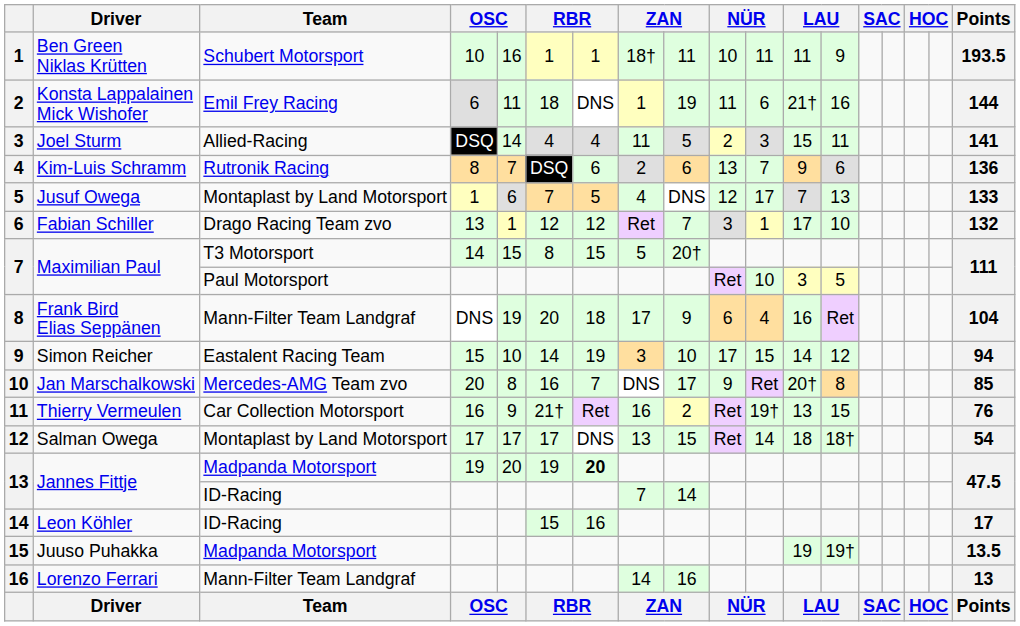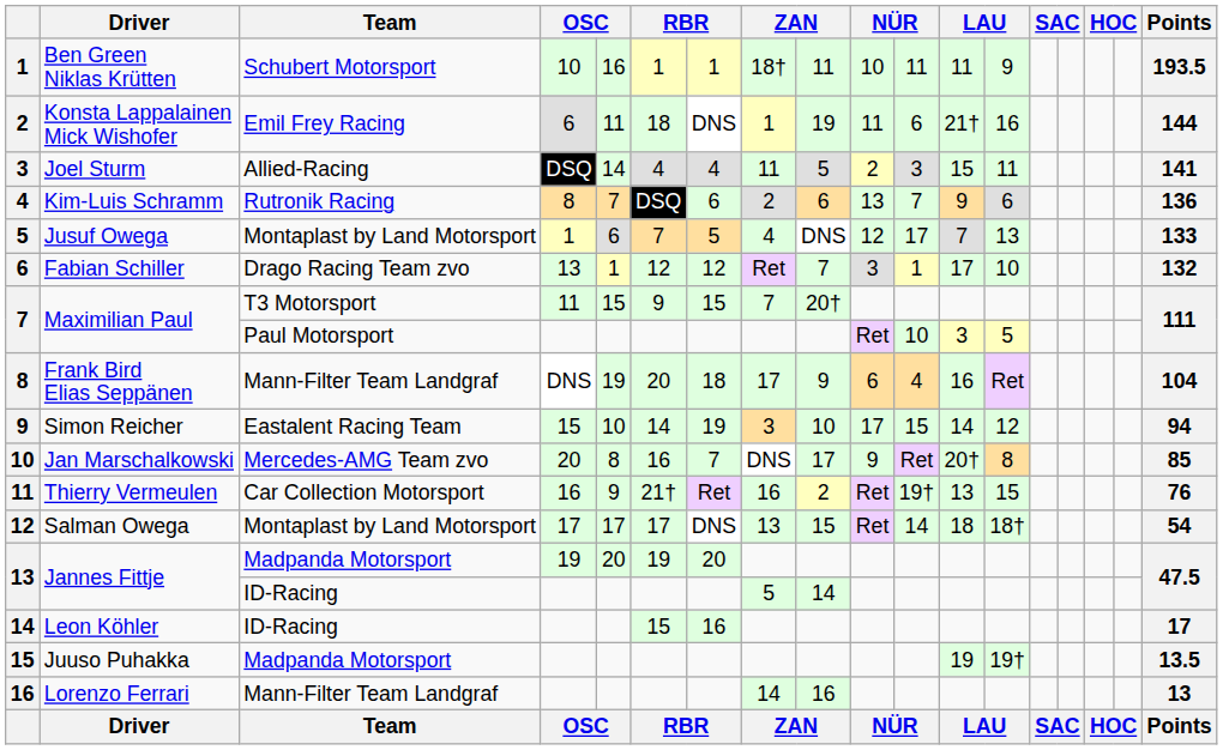 <table class="wikitable" style="font-size: 85%; text-align:center;">
 <tr>
 <th></th>
 <th>Driver</th>
 <th>Team</th>
 <th colspan=2><a href='#'>OSC</a><br></th>
 <th colspan=2><a href='#'>RBR</a><br></th>
 <th colspan=2><a href='#'>ZAN</a><br></th>
 <th colspan=2><a href='#'>NÜR</a><br></th>
 <th colspan=2><a href='#'>LAU</a><br></th>
 <th colspan=2><a href='#'>SAC</a><br></th>
 <th colspan=2><a href='#'>HOC</a><br></th>
 <th>Points</th>
 </tr>
 <tr>
 <th>1</th>
 <td align=left> <a href='#'>Ben Green</a><br> <a href='#'>Niklas Krütten</a></td>
 <td align=left> <a href='#'>Schubert Motorsport</a></td>
 <td style="background:#dfffdf;">10</td>
 <td style="background:#dfffdf;">16</td>
 <td style="background:#ffffbf;">1</td>
 <td style="background:#ffffbf;">1</td>
 <td style="background:#dfffdf;">18†</td>
 <td style="background:#dfffdf;">11</td>
 <td style="background:#dfffdf;">10</td>
 <td style="background:#dfffdf;">11</td>
 <td style="background:#dfffdf;">11</td>
 <td style="background:#dfffdf;">9</td>
 <td></td>
 <td></td>
 <td></td>
 <td></td>
 <th>193.5</th>
 </tr>
 <tr>
 <th>2</th>
 <td align=left> <a href='#'>Konsta Lappalainen</a><br> <a href='#'>Mick Wishofer</a></td>
 <td align=left> <a href='#'>Emil Frey Racing</a></td>
 <td style="background:#dfdfdf;">6</td>
 <td style="background:#dfffdf;">11</td>
 <td style="background:#dfffdf;">18</td>
 <td style="background:#ffffff;">DNS</td>
 <td style="background:#ffffbf;">1</td>
 <td style="background:#dfffdf;">19</td>
 <td style="background:#dfffdf;">11</td>
 <td style="background:#dfffdf;">6</td>
 <td style="background:#dfffdf;">21†</td>
 <td style="background:#dfffdf;">16</td>
 <td></td>
 <td></td>
 <td></td>
 <td></td>
 <th>144</th>
 </tr>
 <tr>
 <th>3</th>
 <td align=left> <a href='#'>Joel Sturm</a></td>
 <td align=left> Allied-Racing</td>
 <td style="background:#000000; color:white">DSQ</td>
 <td style="background:#dfffdf;">14</td>
 <td style="background:#dfdfdf;">4</td>
 <td style="background:#dfdfdf;">4</td>
 <td style="background:#dfffdf;">11</td>
 <td style="background:#dfdfdf;">5</td>
 <td style="background:#ffffbf;">2</td>
 <td style="background:#dfdfdf;">3</td>
 <td style="background:#dfffdf;">15</td>
 <td style="background:#dfffdf;">11</td>
 <td></td>
 <td></td>
 <td></td>
 <td></td>
 <th>141</th>
 </tr>
 <tr>
 <th>4</th>
 <td align=left> <a href='#'>Kim-Luis Schramm</a></td>
 <td align=left> <a href='#'>Rutronik Racing</a></td>
 <td style="background:#ffdf9f;">8</td>
 <td style="background:#ffdf9f;">7</td>
 <td style="background:#000000; color:white">DSQ</td>
 <td style="background:#dfffdf;">6</td>
 <td style="background:#dfdfdf;">2</td>
 <td style="background:#ffdf9f;">6</td>
 <td style="background:#dfffdf;">13</td>
 <td style="background:#dfffdf;">7</td>
 <td style="background:#ffdf9f;">9</td>
 <td style="background:#dfdfdf;">6</td>
 <td></td>
 <td></td>
 <td></td>
 <td></td>
 <th>136</th>
 </tr>
 <tr>
 <th>5</th>
 <td align=left> <a href='#'>Jusuf Owega</a></td>
 <td align=left> Montaplast by Land Motorsport</td>
 <td style="background:#ffffbf;">1</td>
 <td style="background:#dfdfdf;">6</td>
 <td style="background:#ffdf9f;">7</td>
 <td style="background:#ffdf9f;">5</td>
 <td style="background:#dfffdf;">4</td>
 <td style="background:#ffffff;">DNS</td>
 <td style="background:#dfffdf;">12</td>
 <td style="background:#dfffdf;">17</td>
 <td style="background:#dfdfdf;">7</td>
 <td style="background:#dfffdf;">13</td>
 <td></td>
 <td></td>
 <td></td>
 <td></td>
 <th>133</th>
 </tr>
 <tr>
 <th>6</th>
 <td align=left> <a href='#'>Fabian Schiller</a></td>
 <td align=left> Drago Racing Team zvo</td>
 <td style="background:#dfffdf;">13</td>
 <td style="background:#ffffbf;">1</td>
 <td style="background:#dfffdf;">12</td>
 <td style="background:#dfffdf;">12</td>
 <td style="background:#efcfff;">Ret</td>
 <td style="background:#dfffdf;">7</td>
 <td style="background:#dfdfdf;">3</td>
 <td style="background:#ffffbf;">1</td>
 <td style="background:#dfffdf;">17</td>
 <td style="background:#dfffdf;">10</td>
 <td></td>
 <td></td>
 <td></td>
 <td></td>
 <th>132</th>
 </tr>
 <tr>
 <th rowspan=2>7</th>
 <td rowspan=2 align=left> <a href='#'>Maximilian Paul</a></td>
 <td align=left> T3 Motorsport</td>
-<td style="background:#dfffdf;">14</td>
+<td style="background:#dfffdf;">11</td>
 <td style="background:#dfffdf;">15</td>
-<td style="background:#dfffdf;">8</td>
+<td style="background:#dfffdf;">9</td>
 <td style="background:#dfffdf;">15</td>
-<td style="background:#dfffdf;">5</td>
+<td style="background:#dfffdf;">7</td>
 <td style="background:#dfffdf;">20†</td>
 <td></td>
 <td></td>
 <td></td>
 <td></td>
 <td></td>
 <td></td>
 <td></td>
 <td></td>
 <th rowspan=2>111</th>
 </tr>
 <tr>
 <td align=left> Paul Motorsport</td>
 <td></td>
 <td></td>
 <td></td>
 <td></td>
 <td></td>
 <td></td>
 <td style="background:#efcfff;">Ret</td>
 <td style="background:#dfffdf;">10</td>
 <td style="background:#ffffbf;">3</td>
 <td style="background:#ffffbf;">5</td>
 <td></td>
 <td></td>
 <td></td>
 <td></td>
 </tr>
 <tr>
 <th>8</th>
 <td align=left> <a href='#'>Frank Bird</a><br> <a href='#'>Elias Seppänen</a></td>
 <td align=left> Mann-Filter Team Landgraf</td>
 <td style="background:#ffffff;">DNS</td>
 <td style="background:#dfffdf;">19</td>
 <td style="background:#dfffdf;">20</td>
 <td style="background:#dfffdf;">18</td>
 <td style="background:#dfffdf;">17</td>
 <td style="background:#dfffdf;">9</td>
 <td style="background:#ffdf9f;">6</td>
 <td style="background:#ffdf9f;">4</td>
 <td style="background:#dfffdf;">16</td>
 <td style="background:#efcfff;">Ret</td>
 <td></td>
 <td></td>
 <td></td>
 <td></td>
 <th>104</th>
 </tr>
 <tr>
 <th>9</th>
 <td align=left> Simon Reicher</td>
 <td align=left> Eastalent Racing Team</td>
 <td style="background:#dfffdf;">15</td>
 <td style="background:#dfffdf;">10</td>
 <td style="background:#dfffdf;">14</td>
 <td style="background:#dfffdf;">19</td>
 <td style="background:#ffdf9f;">3</td>
 <td style="background:#dfffdf;">10</td>
 <td style="background:#dfffdf;">17</td>
 <td style="background:#dfffdf;">15</td>
 <td style="background:#dfffdf;">14</td>
 <td style="background:#dfffdf;">12</td>
 <td></td>
 <td></td>
 <td></td>
 <td></td>
 <th>94</th>
 </tr>
 <tr>
 <th>10</th>
 <td align=left> <a href='#'>Jan Marschalkowski</a></td>
 <td align=left> <a href='#'>Mercedes-AMG</a> Team zvo</td>
 <td style="background:#dfffdf;">20</td>
 <td style="background:#dfffdf;">8</td>
 <td style="background:#dfffdf;">16</td>
 <td style="background:#dfffdf;">7</td>
 <td style="background:#ffffff;">DNS</td>
 <td style="background:#dfffdf;">17</td>
 <td style="background:#dfffdf;">9</td>
 <td style="background:#efcfff;">Ret</td>
 <td style="background:#dfffdf;">20†</td>
 <td style="background:#ffdf9f;">8</td>
 <td></td>
 <td></td>
 <td></td>
 <td></td>
 <th>85</th>
 </tr>
 <tr>
 <th>11</th>
 <td align=left> <a href='#'>Thierry Vermeulen</a></td>
 <td align=left> Car Collection Motorsport</td>
 <td style="background:#dfffdf;">16</td>
 <td style="background:#dfffdf;">9</td>
 <td style="background:#dfffdf;">21†</td>
 <td style="background:#efcfff;">Ret</td>
 <td style="background:#dfffdf;">16</td>
 <td style="background:#ffffbf;">2</td>
 <td style="background:#efcfff;">Ret</td>
 <td style="background:#dfffdf;">19†</td>
 <td style="background:#dfffdf;">13</td>
 <td style="background:#dfffdf;">15</td>
 <td></td>
 <td></td>
 <td></td>
 <td></td>
 <th>76</th>
 </tr>
 <tr>
 <th>12</th>
 <td align=left> Salman Owega</td>
 <td align=left> Montaplast by Land Motorsport</td>
 <td style="background:#dfffdf;">17</td>
 <td style="background:#dfffdf;">17</td>
 <td style="background:#dfffdf;">17</td>
 <td style="background:#ffffff;">DNS</td>
 <td style="background:#dfffdf;">13</td>
 <td style="background:#dfffdf;">15</td>
 <td style="background:#efcfff;">Ret</td>
 <td style="background:#dfffdf;">14</td>
 <td style="background:#dfffdf;">18</td>
 <td style="background:#dfffdf;">18†</td>
 <td></td>
 <td></td>
 <td></td>
 <td></td>
 <th>54</th>
 </tr>
 <tr>
 <th rowspan=2>13</th>
 <td rowspan=2 align=left> <a href='#'>Jannes Fittje</a></td>
 <td align=left> <a href='#'>Madpanda Motorsport</a></td>
 <td style="background:#dfffdf;">19</td>
 <td style="background:#dfffdf;">20</td>
 <td style="background:#dfffdf;">19</td>
-<td style="background:#dfffdf;"><strong>20</strong></td>
+<td style="background:#dfffdf;">20</td>
 <td></td>
 <td></td>
 <td></td>
 <td></td>
 <td></td>
 <td></td>
 <td></td>
 <td></td>
 <td></td>
 <td></td>
 <th rowspan=2>47.5</th>
 </tr>
 <tr>
 <td align=left> ID-Racing</td>
 <td></td>
 <td></td>
 <td></td>
 <td></td>
-<td style="background:#dfffdf;">7</td>
+<td style="background:#dfffdf;">5</td>
 <td style="background:#dfffdf;">14</td>
 <td></td>
 <td></td>
 <td></td>
 <td></td>
 <td></td>
 <td></td>
 <td></td>
 <td></td>
 </tr>
 <tr>
 <th>14</th>
 <td align=left> <a href='#'>Leon Köhler</a></td>
 <td align=left> ID-Racing</td>
 <td></td>
 <td></td>
 <td style="background:#dfffdf;">15</td>
 <td style="background:#dfffdf;">16</td>
 <td></td>
 <td></td>
 <td></td>
 <td></td>
 <td></td>
 <td></td>
 <td></td>
 <td></td>
 <td></td>
 <td></td>
 <th>17</th>
 </tr>
 <tr>
 <th>15</th>
 <td align=left> Juuso Puhakka</td>
 <td align=left> <a href='#'>Madpanda Motorsport</a></td>
 <td></td>
 <td></td>
 <td></td>
 <td></td>
 <td></td>
 <td></td>
 <td></td>
 <td></td>
 <td style="background:#dfffdf;">19</td>
 <td style="background:#dfffdf;">19†</td>
 <td></td>
 <td></td>
 <td></td>
 <td></td>
 <th>13.5</th>
 </tr>
 <tr>
 <th>16</th>
 <td align=left> <a href='#'>Lorenzo Ferrari</a></td>
 <td align=left> Mann-Filter Team Landgraf</td>
 <td></td>
 <td></td>
 <td></td>
 <td></td>
 <td style="background:#dfffdf;">14</td>
 <td style="background:#dfffdf;">16</td>
 <td></td>
 <td></td>
 <td></td>
 <td></td>
 <td></td>
 <td></td>
 <td></td>
 <td></td>
 <th>13</th>
 </tr>
 <tr>
 <th></th>
 <th>Driver</th>
 <th>Team</th>
 <th colspan=2><a href='#'>OSC</a><br></th>
 <th colspan=2><a href='#'>RBR</a><br></th>
 <th colspan=2><a href='#'>ZAN</a><br></th>
 <th colspan=2><a href='#'>NÜR</a><br></th>
 <th colspan=2><a href='#'>LAU</a><br></th>
 <th colspan=2><a href='#'>SAC</a><br></th>
 <th colspan=2><a href='#'>HOC</a><br></th>
 <th>Points</th>
 </tr>
 </table>
